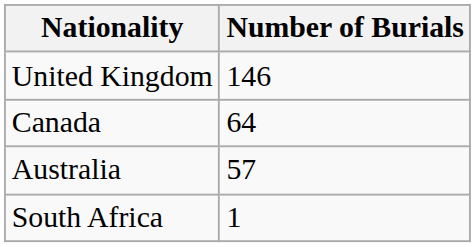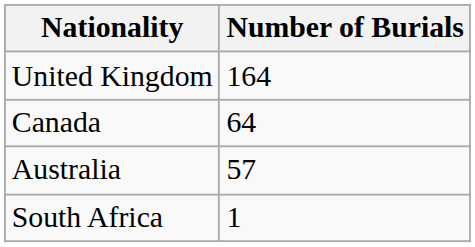 <table class="wikitable">
 <tr>
 <th>Nationality</th>
 <th>Number of Burials</th>
 </tr>
 <tr>
 <td>United Kingdom</td>
-<td>146</td>
+<td>164</td>
 </tr>
 <tr>
 <td>Canada</td>
 <td>64</td>
 </tr>
 <tr>
 <td>Australia</td>
 <td>57</td>
 </tr>
 <tr>
 <td>South Africa</td>
 <td>1</td>
 </tr>
 </table>
